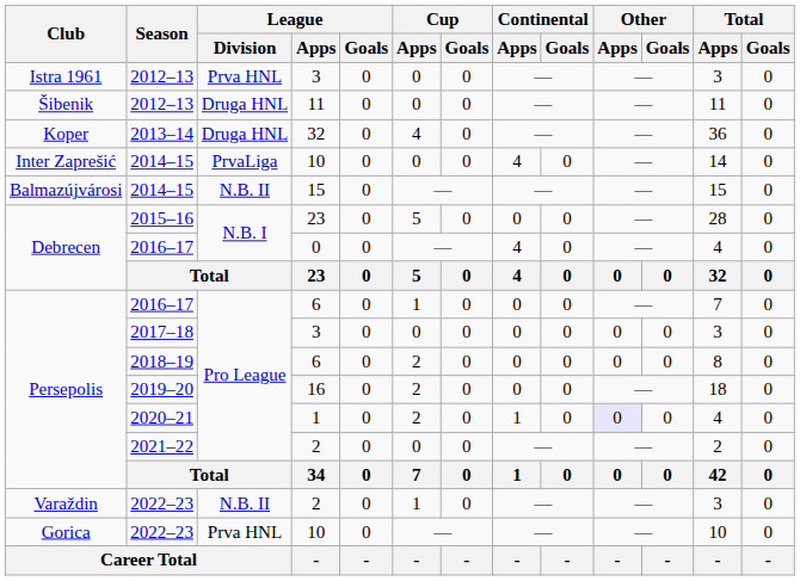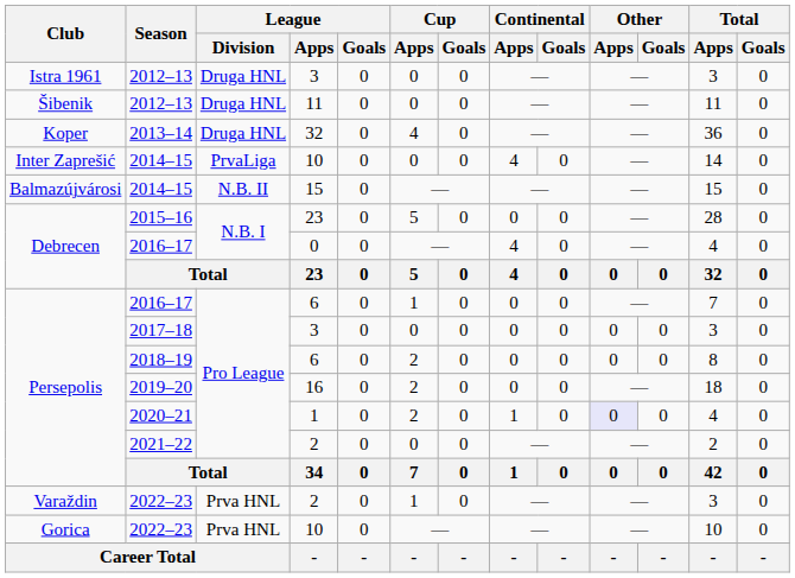 <table class="wikitable" style="text-align: center;">
 <tr>
 <th rowspan="2">Club</th>
 <th rowspan="2">Season</th>
 <th colspan="3">League</th>
 <th colspan="2">Cup</th>
 <th colspan="2">Continental</th>
 <th colspan="2">Other</th>
 <th colspan="2">Total</th>
 </tr>
 <tr>
 <th>Division</th>
 <th>Apps</th>
 <th>Goals</th>
 <th>Apps</th>
 <th>Goals</th>
 <th>Apps</th>
 <th>Goals</th>
 <th>Apps</th>
 <th>Goals</th>
 <th>Apps</th>
 <th>Goals</th>
 </tr>
 <tr>
 <td><a href='#'>Istra 1961</a></td>
 <td><a href='#'>2012–13</a></td>
-<td><a href='#'>Prva HNL</a></td>
+<td><a href='#'>Druga HNL</a></td>
 <td>3</td>
 <td>0</td>
 <td>0</td>
 <td>0</td>
 <td colspan="2">—</td>
 <td colspan="2">—</td>
 <td>3</td>
 <td>0</td>
 </tr>
 <tr>
 <td><a href='#'>Šibenik</a></td>
 <td><a href='#'>2012–13</a></td>
 <td><a href='#'>Druga HNL</a></td>
 <td>11</td>
 <td>0</td>
 <td>0</td>
 <td>0</td>
 <td colspan="2">—</td>
 <td colspan="2">—</td>
 <td>11</td>
 <td>0</td>
 </tr>
 <tr>
 <td><a href='#'>Koper</a></td>
 <td><a href='#'>2013–14</a></td>
 <td><a href='#'>Druga HNL</a></td>
 <td>32</td>
 <td>0</td>
 <td>4</td>
 <td>0</td>
 <td colspan="2">—</td>
 <td colspan="2">—</td>
 <td>36</td>
 <td>0</td>
 </tr>
 <tr>
 <td><a href='#'>Inter Zaprešić</a></td>
 <td><a href='#'>2014–15</a></td>
 <td><a href='#'>PrvaLiga</a></td>
 <td>10</td>
 <td>0</td>
 <td>0</td>
 <td>0</td>
 <td>4</td>
 <td>0</td>
 <td colspan="2">—</td>
 <td>14</td>
 <td>0</td>
 </tr>
 <tr>
 <td><a href='#'>Balmazújvárosi</a></td>
 <td><a href='#'>2014–15</a></td>
 <td><a href='#'>N.B. II</a></td>
 <td>15</td>
 <td>0</td>
 <td colspan="2">—</td>
 <td colspan="2">—</td>
 <td colspan="2">—</td>
 <td>15</td>
 <td>0</td>
 </tr>
 <tr>
 <td rowspan="3"><a href='#'>Debrecen</a></td>
 <td><a href='#'>2015–16</a></td>
 <td rowspan="2"><a href='#'>N.B. I</a></td>
 <td>23</td>
 <td>0</td>
 <td>5</td>
 <td>0</td>
 <td>0</td>
 <td>0</td>
 <td colspan="2">—</td>
 <td>28</td>
 <td>0</td>
 </tr>
 <tr>
 <td><a href='#'>2016–17</a></td>
 <td>0</td>
 <td>0</td>
 <td colspan="2">—</td>
 <td>4</td>
 <td>0</td>
 <td colspan="2">—</td>
 <td>4</td>
 <td>0</td>
 </tr>
 <tr>
 <th colspan=2>Total</th>
 <th>23</th>
 <th>0</th>
 <th>5</th>
 <th>0</th>
 <th>4</th>
 <th>0</th>
 <th>0</th>
 <th>0</th>
 <th>32</th>
 <th>0</th>
 </tr>
 <tr>
 <td rowspan="7"><a href='#'>Persepolis</a></td>
 <td><a href='#'>2016–17</a></td>
 <td rowspan="6"><a href='#'>Pro League</a></td>
 <td>6</td>
 <td>0</td>
 <td>1</td>
 <td>0</td>
 <td>0</td>
 <td>0</td>
 <td colspan="2">—</td>
 <td>7</td>
 <td>0</td>
 </tr>
 <tr>
 <td><a href='#'>2017–18</a></td>
 <td>3</td>
 <td>0</td>
 <td>0</td>
 <td>0</td>
 <td>0</td>
 <td>0</td>
 <td>0</td>
 <td>0</td>
 <td>3</td>
 <td>0</td>
 </tr>
 <tr>
 <td><a href='#'>2018–19</a></td>
 <td>6</td>
 <td>0</td>
 <td>2</td>
 <td>0</td>
 <td>0</td>
 <td>0</td>
 <td>0</td>
 <td>0</td>
 <td>8</td>
 <td>0</td>
 </tr>
 <tr>
 <td><a href='#'>2019–20</a></td>
 <td>16</td>
 <td>0</td>
 <td>2</td>
 <td>0</td>
 <td>0</td>
 <td>0</td>
 <td colspan="2">—</td>
 <td>18</td>
 <td>0</td>
 </tr>
 <tr>
 <td><a href='#'>2020–21</a></td>
 <td>1</td>
 <td>0</td>
 <td>2</td>
 <td>0</td>
 <td>1</td>
 <td>0</td>
 <td style="background: lavender;">0</td>
 <td>0</td>
 <td>4</td>
 <td>0</td>
 </tr>
 <tr>
 <td><a href='#'>2021–22</a></td>
 <td>2</td>
 <td>0</td>
 <td>0</td>
 <td>0</td>
 <td colspan="2">—</td>
 <td colspan="2">—</td>
 <td>2</td>
 <td>0</td>
 </tr>
 <tr>
 <th colspan=2>Total</th>
 <th>34</th>
 <th>0</th>
 <th>7</th>
 <th>0</th>
 <th>1</th>
 <th>0</th>
 <th>0</th>
 <th>0</th>
 <th>42</th>
 <th>0</th>
 </tr>
 <tr>
 <td><a href='#'>Varaždin</a></td>
 <td><a href='#'>2022–23</a></td>
-<td><a href='#'>N.B. II</a></td>
+<td>Prva HNL</td>
 <td>2</td>
 <td>0</td>
 <td>1</td>
 <td>0</td>
 <td colspan="2">—</td>
 <td colspan="2">—</td>
 <td>3</td>
 <td>0</td>
 </tr>
 <tr>
 <td><a href='#'>Gorica</a></td>
 <td><a href='#'>2022–23</a></td>
 <td>Prva HNL</td>
 <td>10</td>
 <td>0</td>
 <td colspan="2">—</td>
 <td colspan="2">—</td>
 <td colspan="2">—</td>
 <td>10</td>
 <td>0</td>
 </tr>
 <tr>
 <th colspan="3">Career Total</th>
 <th>-</th>
 <th>-</th>
 <th>-</th>
 <th>-</th>
 <th>-</th>
 <th>-</th>
 <th>-</th>
 <th>-</th>
 <th>-</th>
 <th>-</th>
 </tr>
 </table>
